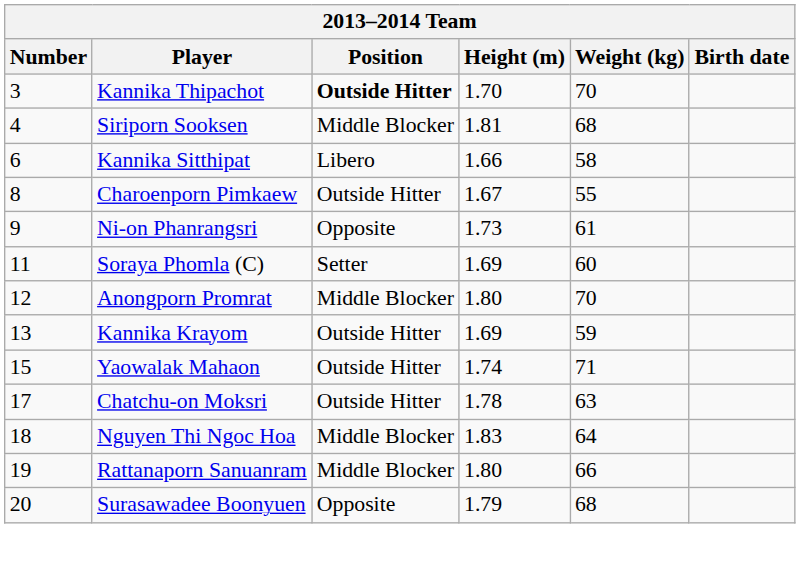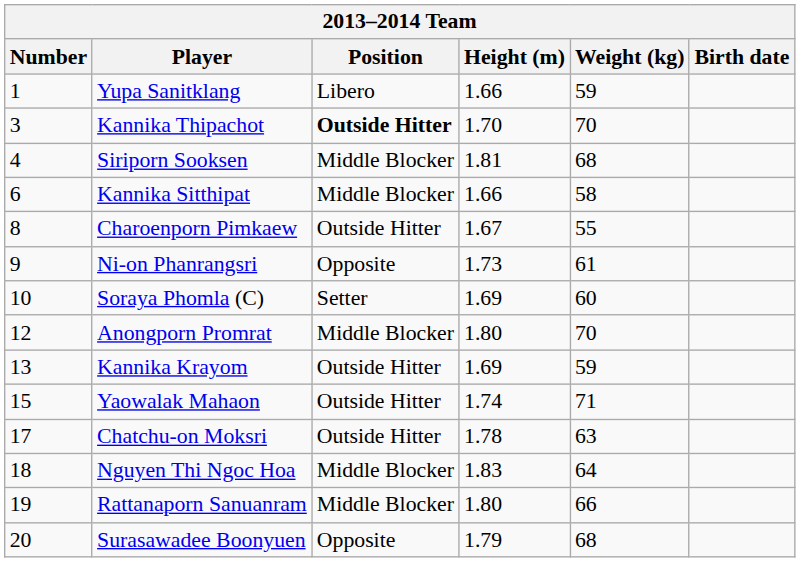 <table class=wikitable style="font-size:100%;">
 <tr>
 <th colspan=6><strong>2013–2014 Team</strong></th>
 </tr>
 <tr>
 <th>Number</th>
 <th>Player</th>
 <th>Position</th>
 <th>Height (m)</th>
 <th>Weight (kg)</th>
 <th>Birth date</th>
+</tr>
+<tr>
+<td>1</td>
+<td> <a href='#'>Yupa Sanitklang</a></td>
+<td>Libero</td>
+<td>1.66</td>
+<td>59</td>
+<td></td>
 </tr>
 <tr>
 <td>3</td>
 <td> <a href='#'>Kannika Thipachot</a></td>
 <td><strong>Outside Hitter</strong></td>
 <td>1.70</td>
 <td>70</td>
 <td></td>
 </tr>
 <tr>
 <td>4</td>
 <td> <a href='#'>Siriporn Sooksen</a></td>
 <td>Middle Blocker</td>
 <td>1.81</td>
 <td>68</td>
 <td></td>
 </tr>
 <tr>
 <td>6</td>
 <td> <a href='#'>Kannika Sitthipat</a></td>
-<td>Libero</td>
+<td>Middle Blocker</td>
 <td>1.66</td>
 <td>58</td>
 <td></td>
 </tr>
 <tr>
 <td>8</td>
 <td> <a href='#'>Charoenporn Pimkaew</a></td>
 <td>Outside Hitter</td>
 <td>1.67</td>
 <td>55</td>
 <td></td>
 </tr>
 <tr>
 <td>9</td>
 <td> <a href='#'>Ni-on Phanrangsri</a></td>
 <td>Opposite</td>
 <td>1.73</td>
 <td>61</td>
 <td></td>
 </tr>
 <tr>
-<td>11</td>
+<td>10</td>
 <td> <a href='#'>Soraya Phomla</a> (C)</td>
 <td>Setter</td>
 <td>1.69</td>
 <td>60</td>
 <td></td>
 </tr>
 <tr>
 <td>12</td>
 <td> <a href='#'>Anongporn Promrat</a></td>
 <td>Middle Blocker</td>
 <td>1.80</td>
 <td>70</td>
 <td></td>
 </tr>
 <tr>
 <td>13</td>
 <td> <a href='#'>Kannika Krayom</a></td>
 <td>Outside Hitter</td>
 <td>1.69</td>
 <td>59</td>
 <td></td>
 </tr>
 <tr>
 <td>15</td>
 <td> <a href='#'>Yaowalak Mahaon</a></td>
 <td>Outside Hitter</td>
 <td>1.74</td>
 <td>71</td>
 <td></td>
 </tr>
 <tr>
 <td>17</td>
 <td> <a href='#'>Chatchu-on Moksri</a></td>
 <td>Outside Hitter</td>
 <td>1.78</td>
 <td>63</td>
 <td></td>
 </tr>
 <tr>
 <td>18</td>
 <td> <a href='#'>Nguyen Thi Ngoc Hoa</a></td>
 <td>Middle Blocker</td>
 <td>1.83</td>
 <td>64</td>
 <td></td>
 </tr>
 <tr>
 <td>19</td>
 <td> <a href='#'>Rattanaporn Sanuanram</a></td>
 <td>Middle Blocker</td>
 <td>1.80</td>
 <td>66</td>
 <td></td>
 </tr>
 <tr>
 <td>20</td>
 <td> <a href='#'>Surasawadee Boonyuen</a></td>
 <td>Opposite</td>
 <td>1.79</td>
 <td>68</td>
 <td></td>
 </tr>
 </table>
